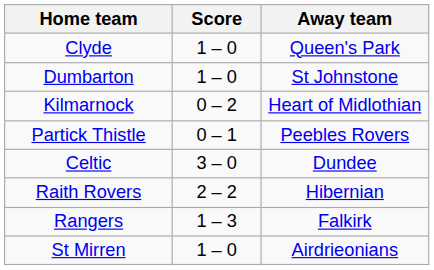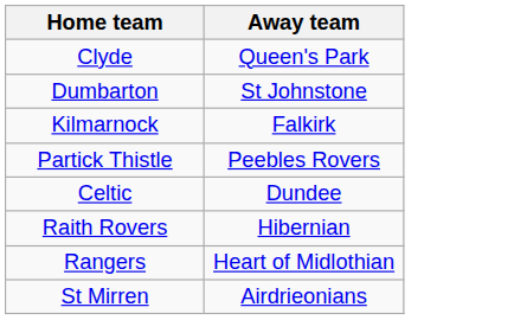 <table class="wikitable" style="text-align: center">
 <tr>
 <th width=140>Home team</th>
-<th width=70>Score</th>
 <th width=140>Away team</th>
 </tr>
 <tr>
 <td><a href='#'>Clyde</a></td>
-<td>1 – 0</td>
 <td><a href='#'>Queen's Park</a></td>
 </tr>
 <tr>
 <td><a href='#'>Dumbarton</a></td>
-<td>1 – 0</td>
 <td><a href='#'>St Johnstone</a></td>
 </tr>
 <tr>
 <td><a href='#'>Kilmarnock</a></td>
-<td>0 – 2</td>
-<td><a href='#'>Heart of Midlothian</a></td>
+<td><a href='#'>Falkirk</a></td>
 </tr>
 <tr>
 <td><a href='#'>Partick Thistle</a></td>
-<td>0 – 1</td>
 <td><a href='#'>Peebles Rovers</a></td>
 </tr>
 <tr>
 <td><a href='#'>Celtic</a></td>
-<td>3 – 0</td>
 <td><a href='#'>Dundee</a></td>
 </tr>
 <tr>
 <td><a href='#'>Raith Rovers</a></td>
-<td>2 – 2</td>
 <td><a href='#'>Hibernian</a></td>
 </tr>
 <tr>
 <td><a href='#'>Rangers</a></td>
-<td>1 – 3</td>
-<td><a href='#'>Falkirk</a></td>
+<td><a href='#'>Heart of Midlothian</a></td>
 </tr>
 <tr>
 <td><a href='#'>St Mirren</a></td>
-<td>1 – 0</td>
 <td><a href='#'>Airdrieonians</a></td>
 </tr>
 </table>
